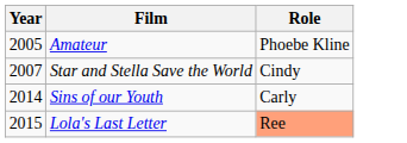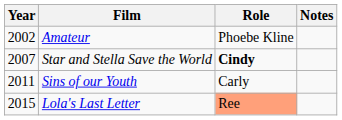 <table class="wikitable">
 <tr>
 <th>Year</th>
 <th>Film</th>
 <th>Role</th>
+<th>Notes</th>
 </tr>
 <tr>
-<td>2005</td>
+<td>2002</td>
 <td><em><a href='#'>Amateur</a></em></td>
 <td>Phoebe Kline</td>
+<td></td>
 </tr>
 <tr>
 <td>2007</td>
 <td><em>Star and Stella Save the World</em></td>
-<td>Cindy</td>
+<td><strong>Cindy</strong></td>
+<td></td>
 </tr>
 <tr>
-<td>2014</td>
+<td>2011</td>
 <td><em><a href='#'>Sins of our Youth</a></em></td>
 <td>Carly</td>
+<td></td>
 </tr>
 <tr>
 <td>2015</td>
 <td><em><a href='#'>Lola's Last Letter</a></em></td>
 <td style="background: lightsalmon;">Ree</td>
+<td></td>
 </tr>
 </table>
